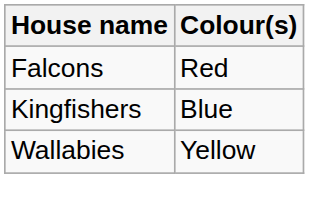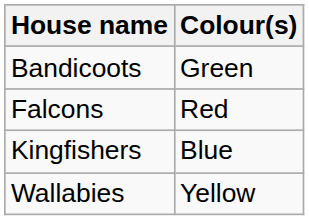 <table class="wikitable" border="1">
 <tr>
 <th>House name</th>
 <th>Colour(s)</th>
+</tr>
+<tr>
+<td>Bandicoots</td>
+<td> Green</td>
 </tr>
 <tr>
 <td>Falcons</td>
 <td> Red</td>
 </tr>
 <tr>
 <td>Kingfishers</td>
 <td> Blue</td>
 </tr>
 <tr>
 <td>Wallabies</td>
 <td> Yellow</td>
 </tr>
 </table>
